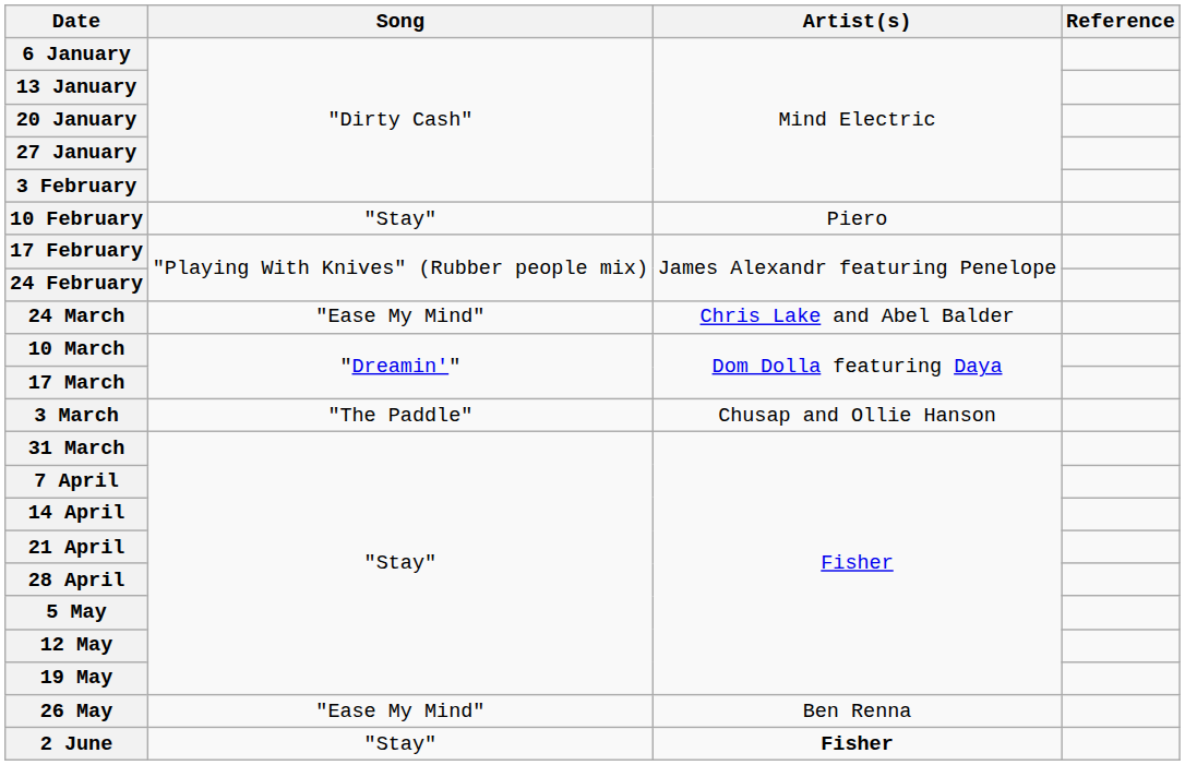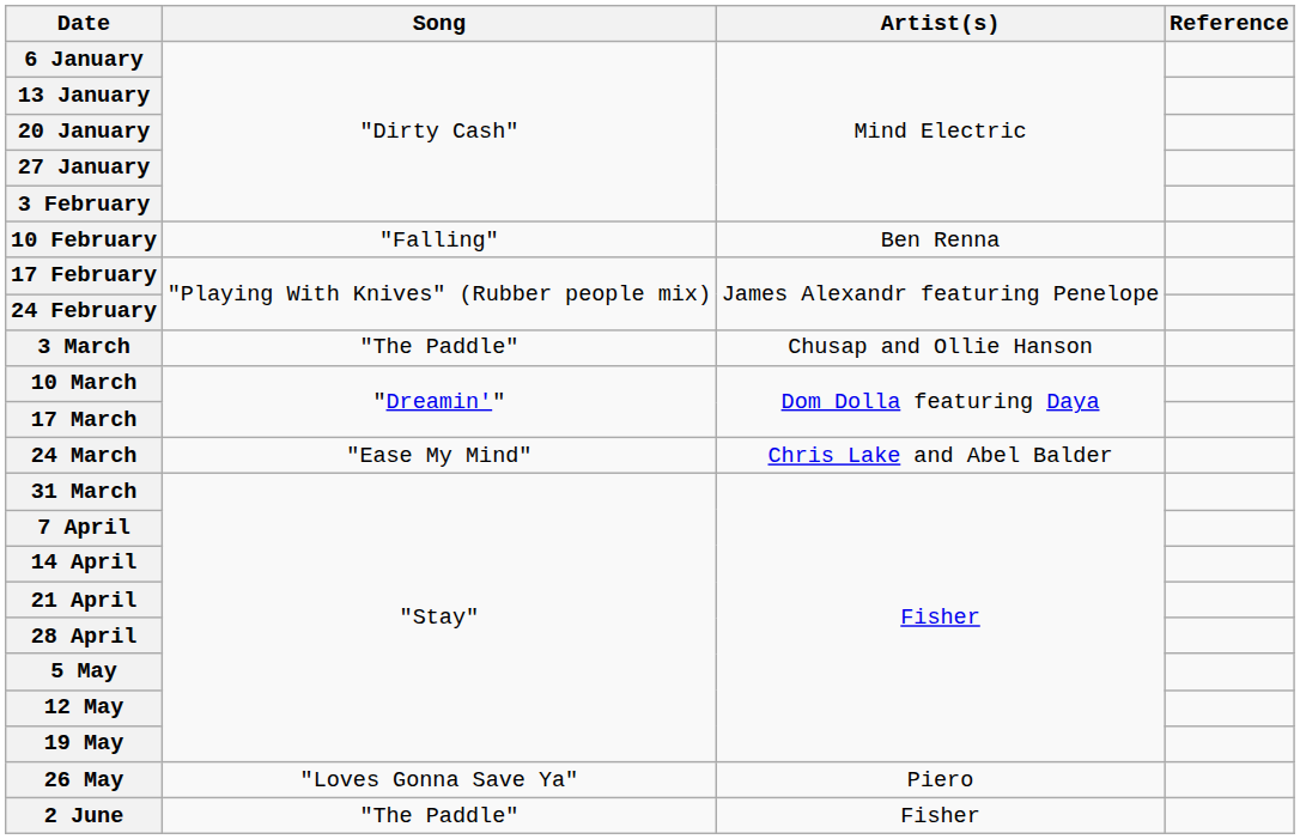 <table class="wikitable plainrowheaders">
 <tr>
 <th>Date</th>
 <th>Song</th>
 <th>Artist(s)</th>
 <th>Reference</th>
 </tr>
 <tr>
 <th scope="row">6 January</th>
 <td align="center" rowspan=5>"Dirty Cash"</td>
 <td align="center" rowspan=5>Mind Electric</td>
 <td align="center"></td>
 </tr>
 <tr>
 <th scope="row">13 January</th>
 <td align="center"></td>
 </tr>
 <tr>
 <th scope="row">20 January</th>
 <td align="center"></td>
 </tr>
 <tr>
 <th scope="row">27 January</th>
 <td align="center"></td>
 </tr>
 <tr>
 <th scope="row">3 February</th>
 <td align="center"></td>
 </tr>
 <tr>
 <th scope="row">10 February</th>
-<td align="center">"Stay"</td>
-<td align="center">Piero</td>
+<td align="center">"Falling"</td>
+<td align="center">Ben Renna</td>
 <td align="center"></td>
 </tr>
 <tr>
 <th scope="row">17 February</th>
 <td align="center" rowspan=2>"Playing With Knives" (Rubber people mix)</td>
 <td align="center" rowspan=2>James Alexandr featuring Penelope</td>
 <td align="center"></td>
 </tr>
 <tr>
 <th scope="row">24 February</th>
 <td align="center"></td>
 </tr>
 <tr>
-<th scope="row">24 March</th>
-<td align="center">"Ease My Mind"</td>
-<td align="center"><a href='#'>Chris Lake</a> and Abel Balder</td>
+<th scope="row">3 March</th>
+<td align="center">"The Paddle"</td>
+<td align="center">Chusap and Ollie Hanson</td>
 <td align="center"></td>
 </tr>
 <tr>
 <th scope="row">10 March</th>
 <td align="center" rowspan=2>"<a href='#'>Dreamin'</a>"</td>
 <td align="center" rowspan=2><a href='#'>Dom Dolla</a> featuring <a href='#'>Daya</a></td>
 <td align="center"></td>
 </tr>
 <tr>
 <th scope="row">17 March</th>
 <td align="center"></td>
 </tr>
 <tr>
-<th scope="row">3 March</th>
-<td align="center">"The Paddle"</td>
-<td align="center">Chusap and Ollie Hanson</td>
+<th scope="row">24 March</th>
+<td align="center">"Ease My Mind"</td>
+<td align="center"><a href='#'>Chris Lake</a> and Abel Balder</td>
 <td align="center"></td>
 </tr>
 <tr>
 <th scope="row">31 March</th>
 <td align="center" rowspan=8>"Stay"</td>
 <td align="center" rowspan=8><a href='#'>Fisher</a></td>
 <td align="center"></td>
 </tr>
 <tr>
 <th scope="row">7 April</th>
 <td align="center"></td>
 </tr>
 <tr>
 <th scope="row">14 April</th>
 <td align="center"></td>
 </tr>
 <tr>
 <th scope="row">21 April</th>
 <td align="center"></td>
 </tr>
 <tr>
 <th scope="row">28 April</th>
 <td align="center"></td>
 </tr>
 <tr>
 <th scope="row">5 May</th>
 <td align="center"></td>
 </tr>
 <tr>
 <th scope="row">12 May</th>
 <td align="center"></td>
 </tr>
 <tr>
 <th scope="row">19 May</th>
 <td align="center"></td>
 </tr>
 <tr>
 <th scope="row">26 May</th>
-<td align="center">"Ease My Mind"</td>
-<td align="center">Ben Renna</td>
+<td align="center">"Loves Gonna Save Ya"</td>
+<td align="center">Piero</td>
 <td align="center"></td>
 </tr>
 <tr>
 <th scope="row">2 June</th>
-<td align="center">"Stay"</td>
-<td align="center"><strong>Fisher</strong></td>
+<td align="center">"The Paddle"</td>
+<td align="center">Fisher</td>
 <td align="center"></td>
 </tr>
 </table>
